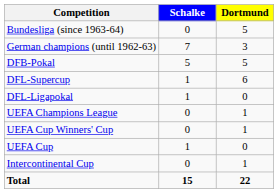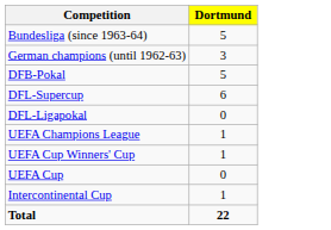 <table class="wikitable" style="text-align:center">
 <tr>
 <th>Competition</th>
-<th style="color:#fff; background-color:blue;" width=80>Schalke</th>
 <th style="color:#000; background-color:yellow;" width=80>Dortmund</th>
 </tr>
 <tr>
 <td align="left"><a href='#'>Bundesliga</a> (since 1963-64)</td>
-<td>0</td>
 <td>5</td>
 </tr>
 <tr>
 <td align="left"><a href='#'>German champions</a> (until 1962-63)</td>
-<td>7</td>
 <td>3</td>
 </tr>
 <tr>
 <td align="left"><a href='#'>DFB-Pokal</a></td>
 <td>5</td>
-<td>5</td>
 </tr>
 <tr>
 <td align="left"><a href='#'>DFL-Supercup</a></td>
-<td>1</td>
 <td>6</td>
 </tr>
 <tr>
 <td align="left"><a href='#'>DFL-Ligapokal</a></td>
-<td>1</td>
 <td>0</td>
 </tr>
 <tr>
 <td align="left"><a href='#'>UEFA Champions League</a></td>
-<td>0</td>
 <td>1</td>
 </tr>
 <tr>
 <td align="left"><a href='#'>UEFA Cup Winners' Cup</a></td>
-<td>0</td>
 <td>1</td>
 </tr>
 <tr>
 <td align="left"><a href='#'>UEFA Cup</a></td>
-<td>1</td>
 <td>0</td>
 </tr>
 <tr>
 <td align="left"><a href='#'>Intercontinental Cup</a></td>
-<td>0</td>
 <td>1</td>
 </tr>
 <tr>
 <td align="left"><strong>Total</strong></td>
-<td><strong>15</strong></td>
 <td><strong>22</strong></td>
 </tr>
 </table>
